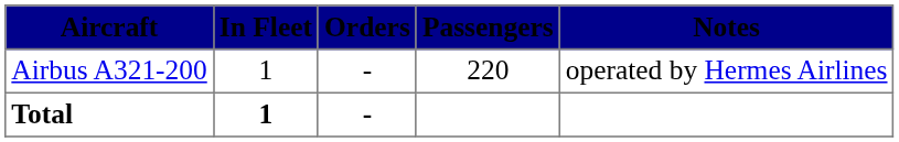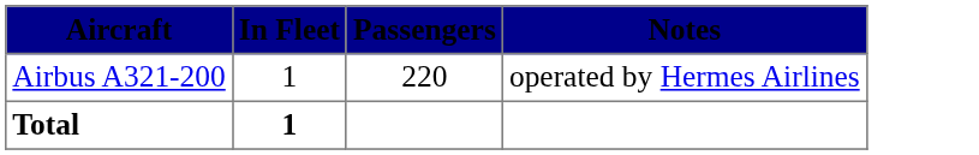 <table class="toccolours" border="1" cellpadding="3" style="border-collapse:collapse">
 <tr style="background:darkblue;">
 <th><span>Aircraft</span></th>
 <th><span>In Fleet</span></th>
-<th><span>Orders</span></th>
 <th><span>Passengers</span></th>
 <th><span>Notes</span></th>
 </tr>
 <tr>
 <td><a href='#'>Airbus A321-200</a></td>
 <td align=center>1</td>
-<td align=center>-</td>
 <td align=center>220</td>
 <td align=center>operated by <a href='#'>Hermes Airlines</a></td>
 </tr>
 <tr>
 <td><strong>Total</strong></td>
 <td align=center><strong>1</strong></td>
-<td align=center><strong>-</strong></td>
 <td></td>
 <td></td>
 </tr>
 </table>
